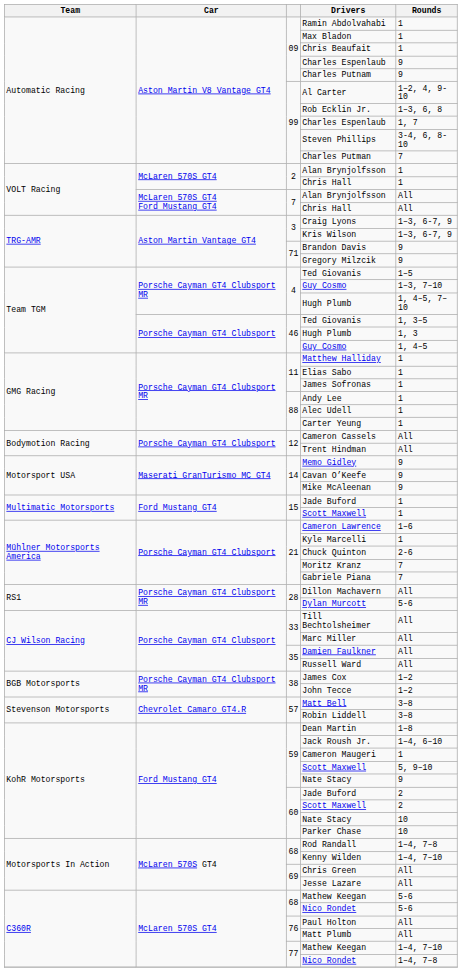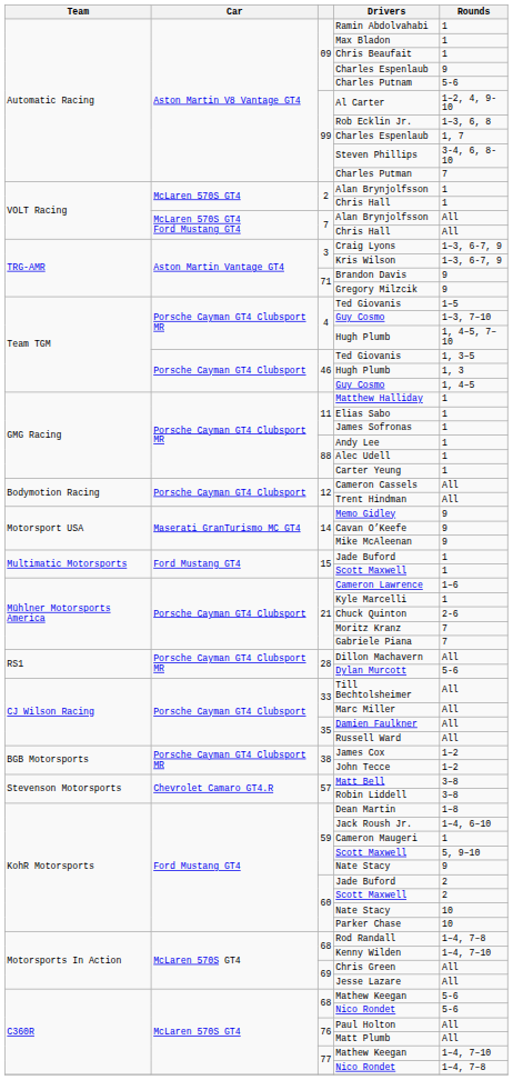 <table class="wikitable" style="font-size: 85%">
 <tr>
 <th>Team</th>
 <th>Car</th>
 <th></th>
 <th>Drivers</th>
 <th>Rounds</th>
 </tr>
 <tr>
 <td rowspan=10> Automatic Racing</td>
 <td rowspan=10><a href='#'>Aston Martin V8 Vantage GT4</a></td>
 <td rowspan=5 align=middle>09</td>
 <td> Ramin Abdolvahabi</td>
 <td>1</td>
 </tr>
 <tr>
 <td> Max Bladon</td>
 <td>1</td>
 </tr>
 <tr>
 <td> Chris Beaufait</td>
 <td>1</td>
 </tr>
 <tr>
 <td> Charles Espenlaub</td>
 <td>9</td>
 </tr>
 <tr>
 <td> Charles Putnam</td>
-<td>9</td>
+<td>5-6</td>
 </tr>
 <tr>
 <td rowspan=5 align=middle>99</td>
 <td> Al Carter</td>
 <td>1–2, 4, 9-10</td>
 </tr>
 <tr>
 <td> Rob Ecklin Jr.</td>
 <td>1–3, 6, 8</td>
 </tr>
 <tr>
 <td> Charles Espenlaub</td>
 <td>1, 7</td>
 </tr>
 <tr>
 <td> Steven Phillips</td>
 <td>3-4, 6, 8-10</td>
 </tr>
 <tr>
 <td> Charles Putman</td>
 <td>7</td>
 </tr>
 <tr>
 <td rowspan=4> VOLT Racing</td>
 <td rowspan=2><a href='#'>McLaren 570S GT4</a></td>
 <td rowspan=2 align=middle>2</td>
 <td> Alan Brynjolfsson</td>
 <td>1</td>
 </tr>
 <tr>
 <td> Chris Hall</td>
 <td>1</td>
 </tr>
 <tr>
 <td rowspan=2><a href='#'>McLaren 570S GT4</a> <small></small><br><a href='#'>Ford Mustang GT4</a> <small></small></td>
 <td rowspan=2 align=middle>7</td>
 <td> Alan Brynjolfsson</td>
 <td>All</td>
 </tr>
 <tr>
 <td> Chris Hall</td>
 <td>All</td>
 </tr>
 <tr>
 <td rowspan=4> <a href='#'>TRG-AMR</a></td>
 <td rowspan=4><a href='#'>Aston Martin Vantage GT4</a></td>
 <td rowspan=2 align=middle>3</td>
 <td> Craig Lyons</td>
 <td>1–3, 6-7, 9</td>
 </tr>
 <tr>
 <td> Kris Wilson</td>
 <td>1–3, 6-7, 9</td>
 </tr>
 <tr>
 <td rowspan=2 align=middle>71</td>
 <td> Brandon Davis</td>
 <td>9</td>
 </tr>
 <tr>
 <td> Gregory Milzcik</td>
 <td>9</td>
 </tr>
 <tr>
 <td rowspan=6> Team TGM</td>
 <td rowspan=3><a href='#'>Porsche Cayman GT4 Clubsport MR</a></td>
 <td rowspan=3 align=middle>4</td>
 <td> Ted Giovanis</td>
 <td>1–5</td>
 </tr>
 <tr>
 <td> <a href='#'>Guy Cosmo</a></td>
 <td>1–3, 7–10</td>
 </tr>
 <tr>
 <td> Hugh Plumb</td>
 <td>1, 4–5, 7–10</td>
 </tr>
 <tr>
 <td rowspan=3><a href='#'>Porsche Cayman GT4 Clubsport</a></td>
 <td rowspan=3 align=middle>46</td>
 <td> Ted Giovanis</td>
 <td>1, 3–5</td>
 </tr>
 <tr>
 <td> Hugh Plumb</td>
 <td>1, 3</td>
 </tr>
 <tr>
 <td> <a href='#'>Guy Cosmo</a></td>
 <td>1, 4–5</td>
 </tr>
 <tr>
 <td rowspan=6> GMG Racing</td>
 <td rowspan=6><a href='#'>Porsche Cayman GT4 Clubsport MR</a></td>
 <td rowspan=3 align=middle>11</td>
 <td> <a href='#'>Matthew Halliday</a></td>
 <td>1</td>
 </tr>
 <tr>
 <td> Elias Sabo</td>
 <td>1</td>
 </tr>
 <tr>
 <td> James Sofronas</td>
 <td>1</td>
 </tr>
 <tr>
 <td rowspan=3 align=middle>88</td>
 <td> Andy Lee</td>
 <td>1</td>
 </tr>
 <tr>
 <td> Alec Udell</td>
 <td>1</td>
 </tr>
 <tr>
 <td> Carter Yeung</td>
 <td>1</td>
 </tr>
 <tr>
 <td rowspan=2> Bodymotion Racing</td>
 <td rowspan=2><a href='#'>Porsche Cayman GT4 Clubsport</a></td>
 <td rowspan=2 align=middle>12</td>
 <td> Cameron Cassels</td>
 <td>All</td>
 </tr>
 <tr>
 <td> Trent Hindman</td>
 <td>All</td>
 </tr>
 <tr>
 <td rowspan=3> Motorsport USA</td>
 <td rowspan=3><a href='#'>Maserati GranTurismo MC GT4</a></td>
 <td rowspan=3 align=middle>14</td>
 <td> <a href='#'>Memo Gidley</a></td>
 <td>9</td>
 </tr>
 <tr>
 <td> Cavan O’Keefe</td>
 <td>9</td>
 </tr>
 <tr>
 <td> Mike McAleenan</td>
 <td>9</td>
 </tr>
 <tr>
 <td rowspan=2> <a href='#'>Multimatic Motorsports</a></td>
 <td rowspan=2><a href='#'>Ford Mustang GT4</a></td>
 <td rowspan=2 align=middle>15</td>
 <td> Jade Buford</td>
 <td>1</td>
 </tr>
 <tr>
 <td> <a href='#'>Scott Maxwell</a></td>
 <td>1</td>
 </tr>
 <tr>
 <td rowspan=5> <a href='#'>Mühlner Motorsports America</a></td>
 <td rowspan=5><a href='#'>Porsche Cayman GT4 Clubsport</a></td>
 <td rowspan=5 align=middle>21</td>
 <td> <a href='#'>Cameron Lawrence</a></td>
 <td>1–6</td>
 </tr>
 <tr>
 <td> Kyle Marcelli</td>
 <td>1</td>
 </tr>
 <tr>
 <td> Chuck Quinton</td>
 <td>2-6</td>
 </tr>
 <tr>
 <td> Moritz Kranz</td>
 <td>7</td>
 </tr>
 <tr>
 <td> Gabriele Piana</td>
 <td>7</td>
 </tr>
 <tr>
 <td rowspan=2> RS1</td>
 <td rowspan=2><a href='#'>Porsche Cayman GT4 Clubsport MR</a></td>
 <td rowspan=2 align=middle>28</td>
 <td> Dillon Machavern</td>
 <td>All</td>
 </tr>
 <tr>
 <td> <a href='#'>Dylan Murcott</a></td>
 <td>5-6</td>
 </tr>
 <tr>
 <td rowspan=4> <a href='#'>CJ Wilson Racing</a></td>
 <td rowspan=4><a href='#'>Porsche Cayman GT4 Clubsport</a></td>
 <td rowspan=2 align=middle>33</td>
 <td> Till Bechtolsheimer</td>
 <td>All</td>
 </tr>
 <tr>
 <td> Marc Miller</td>
 <td>All</td>
 </tr>
 <tr>
 <td rowspan=2 align=middle>35</td>
 <td> <a href='#'>Damien Faulkner</a></td>
 <td>All</td>
 </tr>
 <tr>
 <td> Russell Ward</td>
 <td>All</td>
 </tr>
 <tr>
 <td rowspan=2> BGB Motorsports</td>
 <td rowspan=2><a href='#'>Porsche Cayman GT4 Clubsport MR</a></td>
 <td rowspan=2 align=middle>38</td>
 <td> James Cox</td>
 <td>1–2</td>
 </tr>
 <tr>
 <td> John Tecce</td>
 <td>1–2</td>
 </tr>
 <tr>
 <td rowspan=2> Stevenson Motorsports</td>
 <td rowspan=2><a href='#'>Chevrolet Camaro GT4.R</a></td>
 <td rowspan=2 align=middle>57</td>
 <td> <a href='#'>Matt Bell</a></td>
 <td>3–8</td>
 </tr>
 <tr>
 <td> Robin Liddell</td>
 <td>3–8</td>
 </tr>
 <tr>
 <td rowspan=9> KohR Motorsports</td>
 <td rowspan=9><a href='#'>Ford Mustang GT4</a></td>
 <td rowspan=5 align=middle>59</td>
 <td> Dean Martin</td>
 <td>1–8</td>
 </tr>
 <tr>
 <td> Jack Roush Jr.</td>
 <td>1–4, 6–10</td>
 </tr>
 <tr>
 <td> Cameron Maugeri</td>
 <td>1</td>
 </tr>
 <tr>
 <td> <a href='#'>Scott Maxwell</a></td>
 <td>5, 9–10</td>
 </tr>
 <tr>
 <td> Nate Stacy</td>
 <td>9</td>
 </tr>
 <tr>
 <td rowspan=4 align=middle>60</td>
 <td> Jade Buford</td>
 <td>2</td>
 </tr>
 <tr>
 <td> <a href='#'>Scott Maxwell</a></td>
 <td>2</td>
 </tr>
 <tr>
 <td> Nate Stacy</td>
 <td>10</td>
 </tr>
 <tr>
 <td> Parker Chase</td>
 <td>10</td>
 </tr>
 <tr>
 <td rowspan=4> Motorsports In Action</td>
 <td rowspan=4><a href='#'>McLaren 570S</a> GT4</td>
 <td rowspan=2 align=middle>68</td>
 <td> Rod Randall</td>
 <td>1–4, 7–8</td>
 </tr>
 <tr>
 <td> Kenny Wilden</td>
 <td>1–4, 7–10</td>
 </tr>
 <tr>
 <td rowspan=2 align=middle>69</td>
 <td> Chris Green</td>
 <td>All</td>
 </tr>
 <tr>
 <td> Jesse Lazare</td>
 <td>All</td>
 </tr>
 <tr>
 <td rowspan=6> <a href='#'>C360R</a></td>
 <td rowspan=6><a href='#'>McLaren 570S GT4</a></td>
 <td rowspan=2 align=middle>68<small></small></td>
 <td> Mathew Keegan</td>
 <td>5-6</td>
 </tr>
 <tr>
 <td> <a href='#'>Nico Rondet</a></td>
 <td>5-6</td>
 </tr>
 <tr>
 <td rowspan=2 align=middle>76</td>
 <td> Paul Holton</td>
 <td>All</td>
 </tr>
 <tr>
 <td> Matt Plumb</td>
 <td>All</td>
 </tr>
 <tr>
 <td rowspan=2 align=middle>77</td>
 <td> Mathew Keegan</td>
 <td>1–4, 7–10</td>
 </tr>
 <tr>
 <td> <a href='#'>Nico Rondet</a></td>
 <td>1–4, 7–8</td>
 </tr>
 <tr>
 </tr>
 </table>
